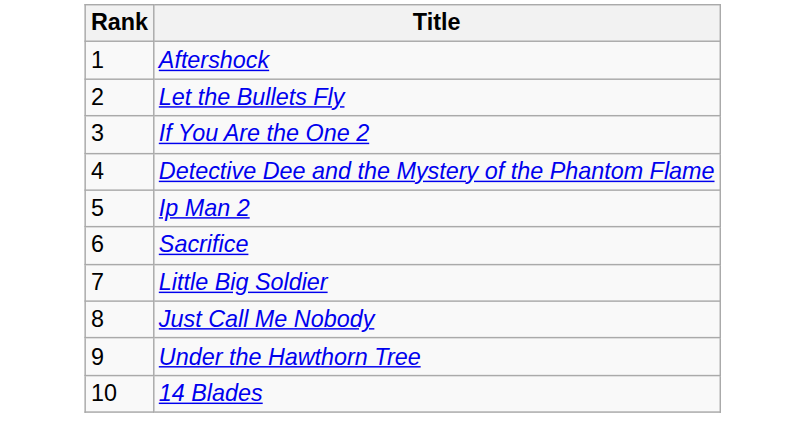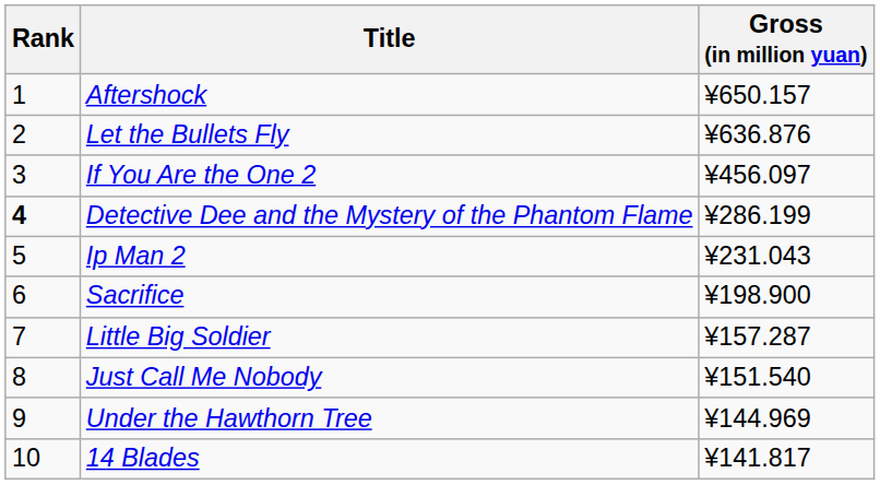 <table class="wikitable sortable" style="margin:auto; margin:auto;">
 <tr>
 <th>Rank</th>
 <th>Title</th>
+<th>Gross <br><small>(in million <a href='#'>yuan</a>)</small></th>
 </tr>
 <tr>
 <td>1</td>
 <td><em><a href='#'>Aftershock</a></em></td>
+<td>¥650.157</td>
 </tr>
 <tr>
 <td>2</td>
 <td><em><a href='#'>Let the Bullets Fly</a></em></td>
+<td>¥636.876</td>
 </tr>
 <tr>
 <td>3</td>
 <td><em><a href='#'>If You Are the One 2</a></em></td>
+<td>¥456.097</td>
 </tr>
 <tr>
-<td>4</td>
+<td><strong>4</strong></td>
 <td><em><a href='#'>Detective Dee and the Mystery of the Phantom Flame</a></em></td>
+<td>¥286.199</td>
 </tr>
 <tr>
 <td>5</td>
 <td><em><a href='#'>Ip Man 2</a></em></td>
+<td>¥231.043</td>
 </tr>
 <tr>
 <td>6</td>
 <td><em><a href='#'>Sacrifice</a></em></td>
+<td>¥198.900</td>
 </tr>
 <tr>
 <td>7</td>
 <td><em><a href='#'>Little Big Soldier</a></em></td>
+<td>¥157.287</td>
 </tr>
 <tr>
 <td>8</td>
 <td><em><a href='#'>Just Call Me Nobody</a></em></td>
+<td>¥151.540</td>
 </tr>
 <tr>
 <td>9</td>
 <td><em><a href='#'>Under the Hawthorn Tree</a></em></td>
+<td>¥144.969</td>
 </tr>
 <tr>
 <td>10</td>
 <td><em><a href='#'>14 Blades</a></em></td>
+<td>¥141.817</td>
 </tr>
 </table>
